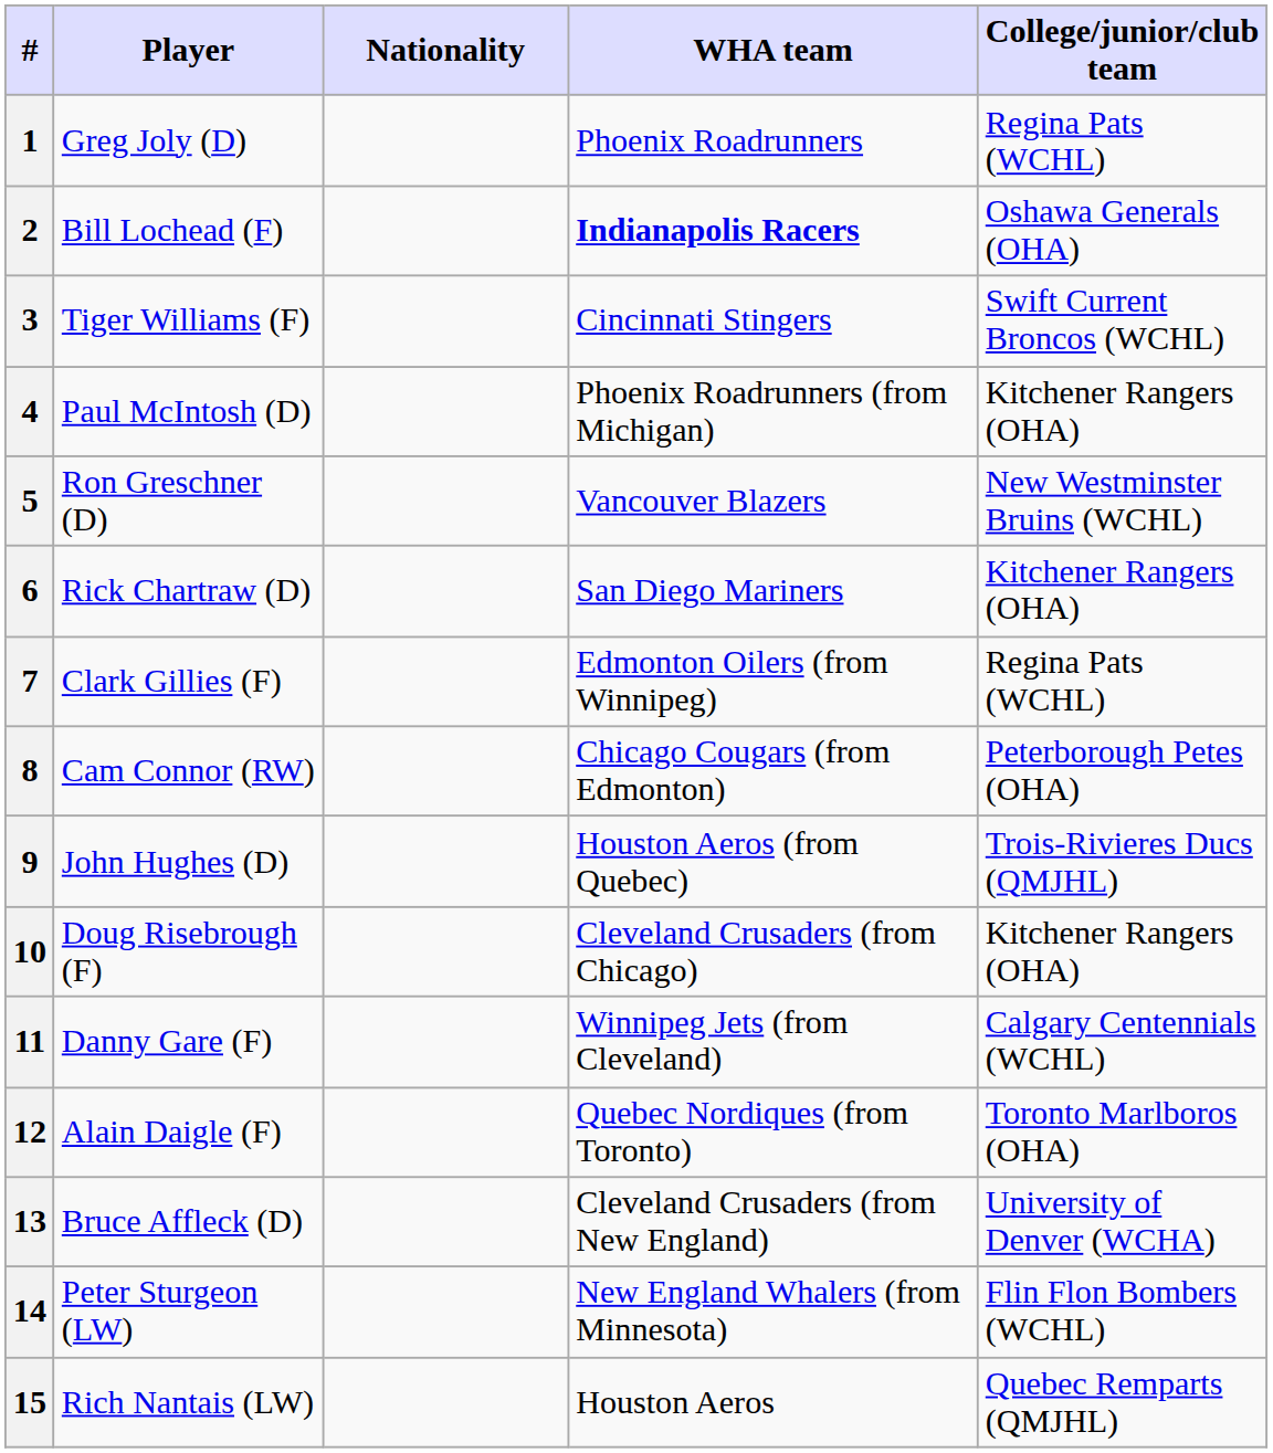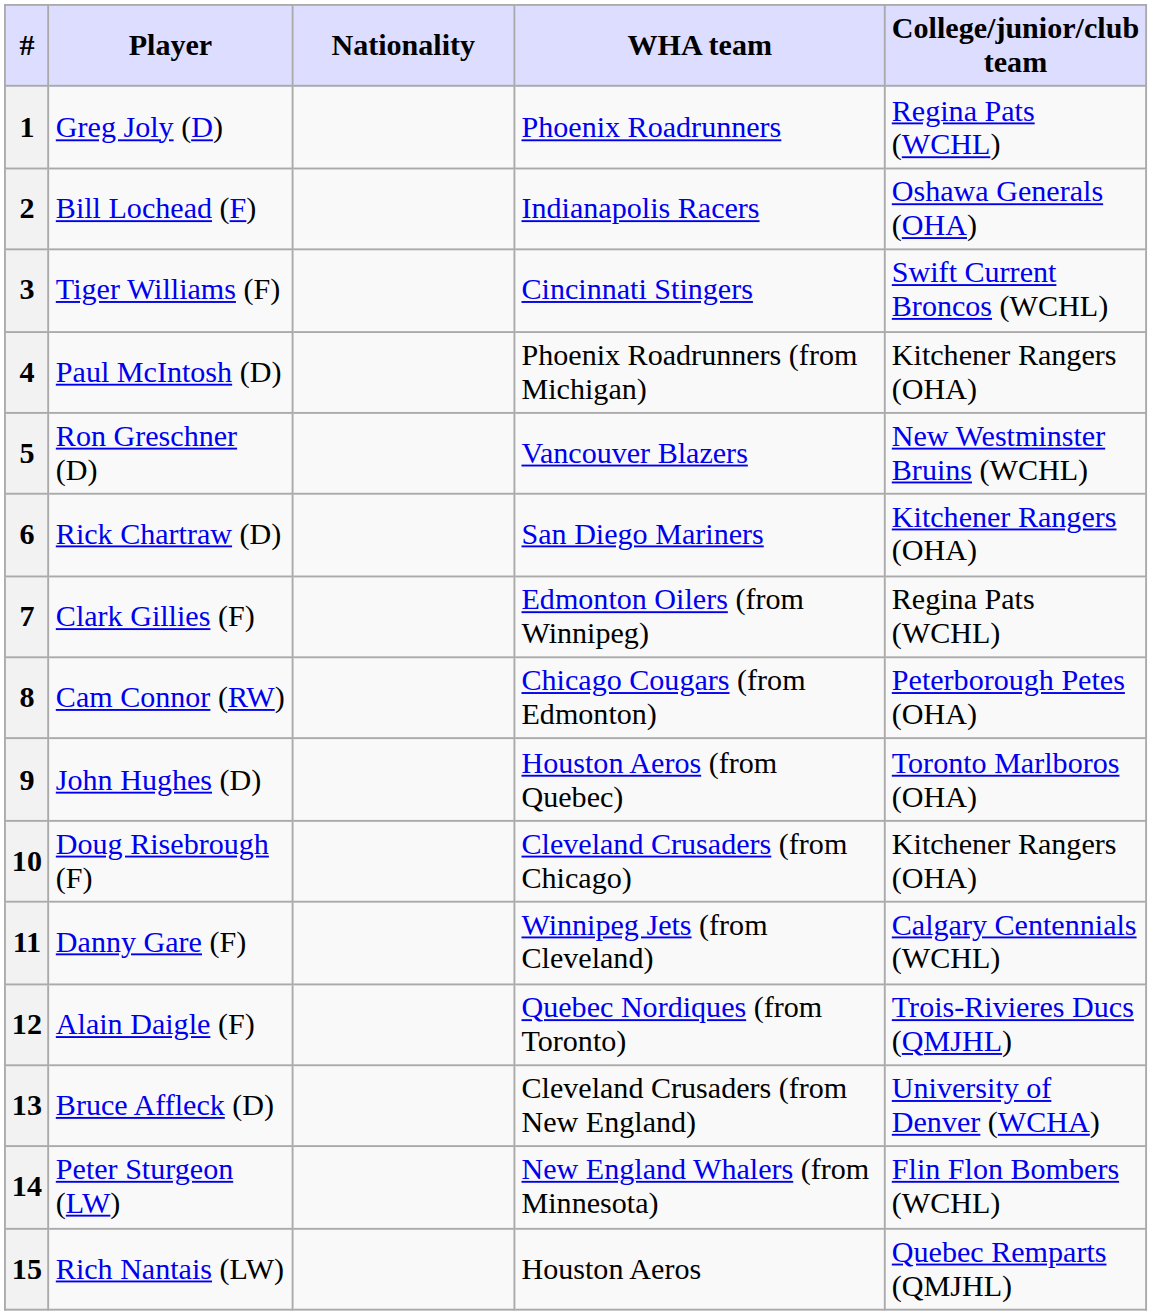 <table class="wikitable">
 <tr>
 <th style="background:#ddf; width:2.75%;">#</th>
 <th style="background:#ddf; width:22.0%;">Player</th>
 <th style="background:#ddf; width:20.0%;">Nationality</th>
 <th style="background:#ddf; width:34.0%;">WHA team</th>
 <th style="background:#ddf; width:100.0%;">College/junior/club team</th>
 </tr>
 <tr>
 <th>1</th>
 <td><a href='#'>Greg Joly</a> (<a href='#'>D</a>)</td>
 <td></td>
 <td><a href='#'>Phoenix Roadrunners</a></td>
 <td><a href='#'>Regina Pats</a> (<a href='#'>WCHL</a>)</td>
 </tr>
 <tr>
 <th>2</th>
 <td><a href='#'>Bill Lochead</a> (<a href='#'>F</a>)</td>
 <td></td>
-<td><strong><a href='#'>Indianapolis Racers</a></strong></td>
+<td><a href='#'>Indianapolis Racers</a></td>
 <td><a href='#'>Oshawa Generals</a> (<a href='#'>OHA</a>)</td>
 </tr>
 <tr>
 <th>3</th>
 <td><a href='#'>Tiger Williams</a> (F)</td>
 <td></td>
 <td><a href='#'>Cincinnati Stingers</a></td>
 <td><a href='#'>Swift Current Broncos</a> (WCHL)</td>
 </tr>
 <tr>
 <th>4</th>
 <td><a href='#'>Paul McIntosh</a> (D)</td>
 <td></td>
 <td>Phoenix Roadrunners (from Michigan)</td>
 <td>Kitchener Rangers (OHA)</td>
 </tr>
 <tr>
 <th>5</th>
 <td><a href='#'>Ron Greschner</a> (D)</td>
 <td></td>
 <td><a href='#'>Vancouver Blazers</a></td>
 <td><a href='#'>New Westminster Bruins</a> (WCHL)</td>
 </tr>
 <tr>
 <th>6</th>
 <td><a href='#'>Rick Chartraw</a> (D)</td>
 <td></td>
 <td><a href='#'>San Diego Mariners</a></td>
 <td><a href='#'>Kitchener Rangers</a> (OHA)</td>
 </tr>
 <tr>
 <th>7</th>
 <td><a href='#'>Clark Gillies</a> (F)</td>
 <td></td>
 <td><a href='#'>Edmonton Oilers</a> (from Winnipeg)</td>
 <td>Regina Pats (WCHL)</td>
 </tr>
 <tr>
 <th>8</th>
 <td><a href='#'>Cam Connor</a> (<a href='#'>RW</a>)</td>
 <td></td>
 <td><a href='#'>Chicago Cougars</a> (from Edmonton)</td>
 <td><a href='#'>Peterborough Petes</a> (OHA)</td>
 </tr>
 <tr>
 <th>9</th>
 <td><a href='#'>John Hughes</a> (D)</td>
 <td></td>
 <td><a href='#'>Houston Aeros</a> (from Quebec)</td>
-<td><a href='#'>Trois-Rivieres Ducs</a> (<a href='#'>QMJHL</a>)</td>
+<td><a href='#'>Toronto Marlboros</a> (OHA)</td>
 </tr>
 <tr>
 <th>10</th>
 <td><a href='#'>Doug Risebrough</a> (F)</td>
 <td></td>
 <td><a href='#'>Cleveland Crusaders</a> (from Chicago)</td>
 <td>Kitchener Rangers (OHA)</td>
 </tr>
 <tr>
 <th>11</th>
 <td><a href='#'>Danny Gare</a> (F)</td>
 <td></td>
 <td><a href='#'>Winnipeg Jets</a> (from Cleveland)</td>
 <td><a href='#'>Calgary Centennials</a> (WCHL)</td>
 </tr>
 <tr>
 <th>12</th>
 <td><a href='#'>Alain Daigle</a> (F)</td>
 <td></td>
 <td><a href='#'>Quebec Nordiques</a> (from Toronto)</td>
-<td><a href='#'>Toronto Marlboros</a> (OHA)</td>
+<td><a href='#'>Trois-Rivieres Ducs</a> (<a href='#'>QMJHL</a>)</td>
 </tr>
 <tr>
 <th>13</th>
 <td><a href='#'>Bruce Affleck</a> (D)</td>
 <td></td>
 <td>Cleveland Crusaders (from New England)</td>
 <td><a href='#'>University of Denver</a> (<a href='#'>WCHA</a>)</td>
 </tr>
 <tr>
 <th>14</th>
 <td><a href='#'>Peter Sturgeon</a> (<a href='#'>LW</a>)</td>
 <td></td>
 <td><a href='#'>New England Whalers</a> (from Minnesota)</td>
 <td><a href='#'>Flin Flon Bombers</a> (WCHL)</td>
 </tr>
 <tr>
 <th>15</th>
 <td><a href='#'>Rich Nantais</a> (LW)</td>
 <td></td>
 <td>Houston Aeros</td>
 <td><a href='#'>Quebec Remparts</a> (QMJHL)</td>
 </tr>
 </table>
